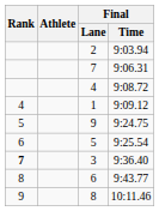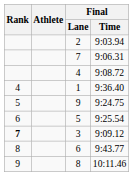 <table class="wikitable sortable"  style="text-align:center">
 <tr>
 <th rowspan="2" data-sort-type=number>Rank</th>
 <th rowspan="2">Athlete</th>
 <th colspan="2">Final</th>
 </tr>
 <tr>
 <th>Lane</th>
 <th>Time</th>
 </tr>
 <tr>
 <td></td>
 <td align="left"></td>
 <td>2</td>
 <td>9:03.94</td>
 </tr>
 <tr>
 <td></td>
 <td align="left"></td>
 <td>7</td>
 <td>9:06.31</td>
 </tr>
 <tr>
 <td></td>
 <td align="left"></td>
 <td>4</td>
 <td>9:08.72</td>
 </tr>
 <tr>
 <td>4</td>
 <td align="left"></td>
 <td>1</td>
-<td>9:09.12</td>
+<td>9:36.40</td>
 </tr>
 <tr>
 <td>5</td>
 <td align="left"></td>
 <td>9</td>
 <td>9:24.75</td>
 </tr>
 <tr>
 <td>6</td>
 <td align="left"></td>
 <td>5</td>
 <td>9:25.54</td>
 </tr>
 <tr>
 <td><strong>7</strong></td>
 <td align="left"></td>
 <td>3</td>
-<td>9:36.40</td>
+<td>9:09.12</td>
 </tr>
 <tr>
 <td>8</td>
 <td align="left"></td>
 <td>6</td>
 <td>9:43.77</td>
 </tr>
 <tr>
 <td>9</td>
 <td align="left"></td>
 <td>8</td>
 <td>10:11.46</td>
 </tr>
 </table>
